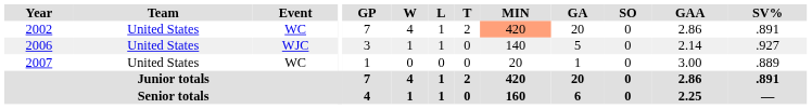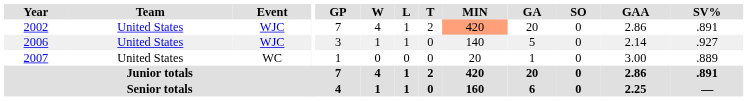 <table border="0" cellpadding="1" cellspacing="0" ID="Table3" style="text-align:center; width:60em">
 <tr ALIGN="center" bgcolor="#e0e0e0">
 <th>Year</th>
 <th>Team</th>
 <th>Event</th>
 <th rowspan="99" bgcolor="#ffffff"></th>
 <th>GP</th>
 <th>W</th>
 <th>L</th>
 <th>T</th>
 <th>MIN</th>
 <th>GA</th>
 <th>SO</th>
 <th>GAA</th>
 <th>SV%</th>
 </tr>
 <tr>
 <td><a href='#'>2002</a></td>
 <td><a href='#'>United States</a></td>
-<td><a href='#'>WC</a></td>
+<td><a href='#'>WJC</a></td>
 <td>7</td>
 <td>4</td>
 <td>1</td>
 <td>2</td>
 <td style="background: lightsalmon;">420</td>
 <td>20</td>
 <td>0</td>
 <td>2.86</td>
 <td>.891</td>
 </tr>
 <tr bgcolor="#f0f0f0">
 <td><a href='#'>2006</a></td>
 <td><a href='#'>United States</a></td>
 <td><a href='#'>WJC</a></td>
 <td>3</td>
 <td>1</td>
 <td>1</td>
 <td>0</td>
 <td>140</td>
 <td>5</td>
 <td>0</td>
 <td>2.14</td>
 <td>.927</td>
 </tr>
 <tr>
 <td><a href='#'>2007</a></td>
 <td>United States</td>
 <td>WC</td>
 <td>1</td>
 <td>0</td>
 <td>0</td>
 <td>0</td>
 <td>20</td>
 <td>1</td>
 <td>0</td>
 <td>3.00</td>
 <td>.889</td>
 </tr>
 <tr bgcolor="#e0e0e0">
 <th colspan=4>Junior totals</th>
 <th>7</th>
 <th>4</th>
 <th>1</th>
 <th>2</th>
 <th>420</th>
 <th>20</th>
 <th>0</th>
 <th>2.86</th>
 <th>.891</th>
 </tr>
 <tr bgcolor="#e0e0e0">
 <th colspan=4>Senior totals</th>
 <th>4</th>
 <th>1</th>
 <th>1</th>
 <th>0</th>
 <th>160</th>
 <th>6</th>
 <th>0</th>
 <th>2.25</th>
 <th>—</th>
 </tr>
 </table>
